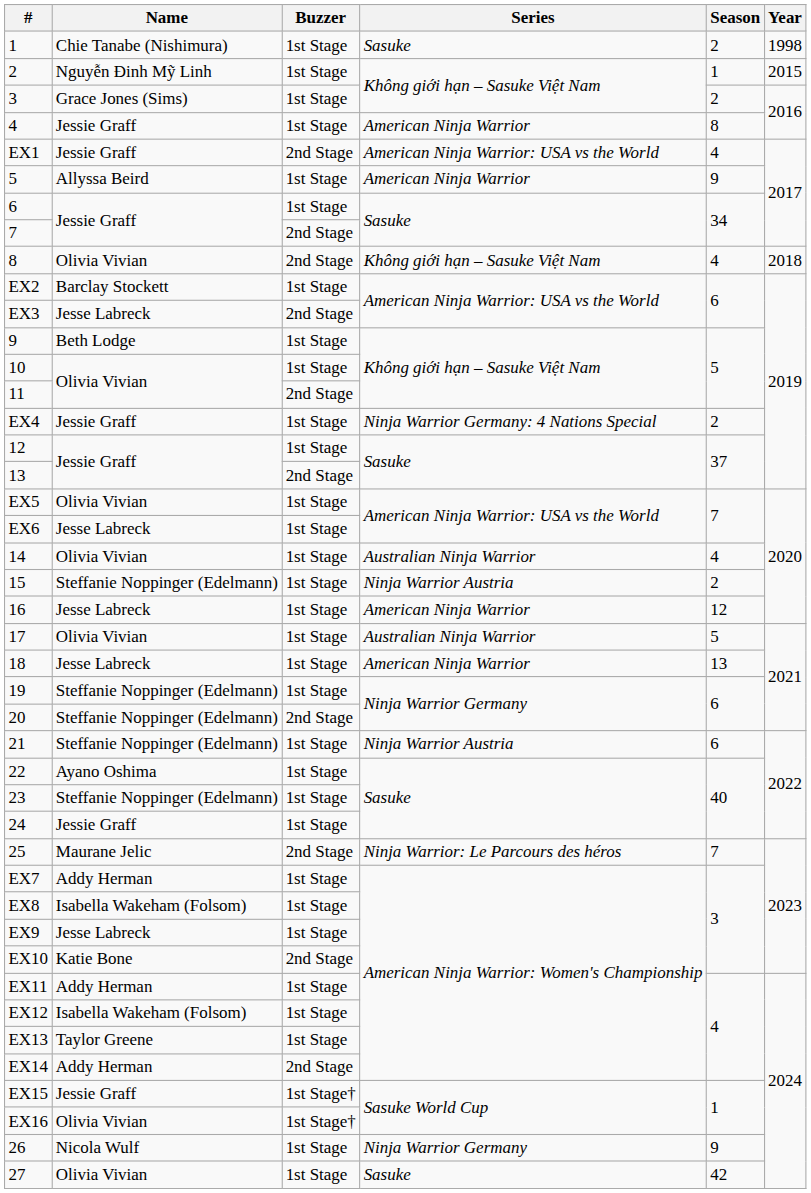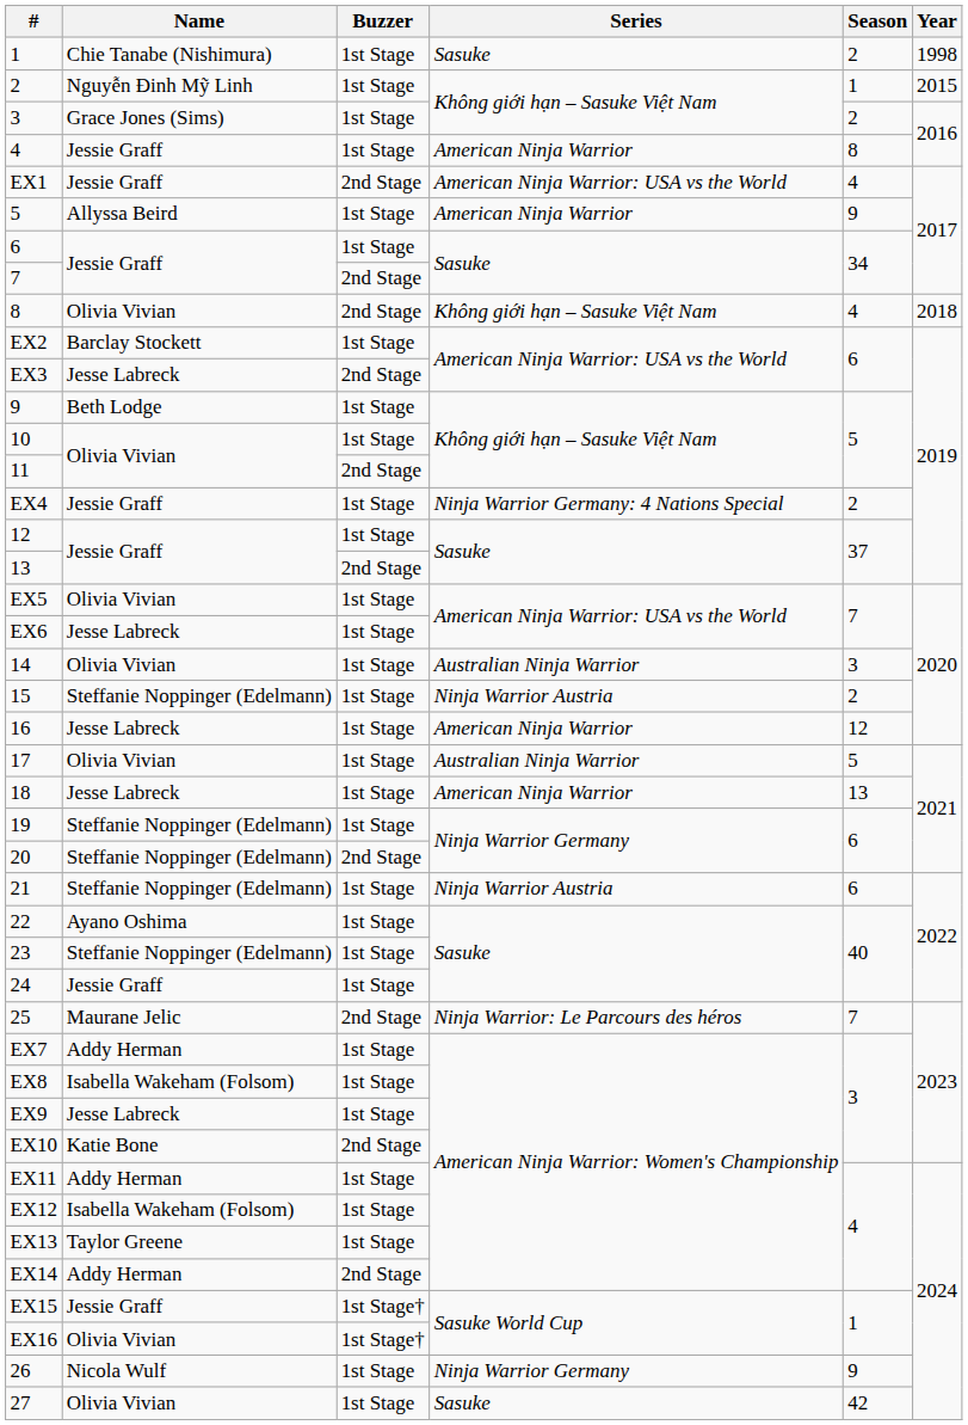 <table class="wikitable">
 <tr>
 <th>#</th>
 <th>Name</th>
 <th>Buzzer</th>
 <th>Series</th>
 <th>Season</th>
 <th>Year</th>
 </tr>
 <tr>
 <td>1</td>
 <td>Chie Tanabe (Nishimura)</td>
 <td>1st Stage</td>
 <td><em>Sasuke</em></td>
 <td>2</td>
 <td>1998</td>
 </tr>
 <tr>
 <td>2</td>
 <td>Nguyễn Đinh Mỹ Linh</td>
 <td>1st Stage</td>
 <td rowspan="2"><em> Không giới hạn – Sasuke Việt Nam</em></td>
 <td>1</td>
 <td>2015</td>
 </tr>
 <tr>
 <td>3</td>
 <td> Grace Jones (Sims)</td>
 <td>1st Stage</td>
 <td>2</td>
 <td rowspan="2">2016</td>
 </tr>
 <tr>
 <td>4</td>
 <td>Jessie Graff</td>
 <td>1st Stage</td>
 <td><em> American Ninja Warrior</em></td>
 <td>8</td>
 </tr>
 <tr>
 <td>EX1</td>
 <td>Jessie Graff</td>
 <td>2nd Stage</td>
 <td><em> American Ninja Warrior: USA vs the World</em></td>
 <td>4</td>
 <td rowspan="4">2017</td>
 </tr>
 <tr>
 <td>5</td>
 <td>Allyssa Beird</td>
 <td>1st Stage</td>
 <td><em> American Ninja Warrior</em></td>
 <td>9</td>
 </tr>
 <tr>
 <td>6</td>
 <td rowspan="2"> Jessie Graff</td>
 <td>1st Stage</td>
 <td rowspan="2"><em>Sasuke</em></td>
 <td rowspan="2">34</td>
 </tr>
 <tr>
 <td>7</td>
 <td>2nd Stage</td>
 </tr>
 <tr>
 <td>8</td>
 <td> Olivia Vivian</td>
 <td>2nd Stage</td>
 <td><em> Không giới hạn – Sasuke Việt Nam</em></td>
 <td>4</td>
 <td>2018</td>
 </tr>
 <tr>
 <td>EX2</td>
 <td>Barclay Stockett</td>
 <td>1st Stage</td>
 <td rowspan="2"><em> American Ninja Warrior: USA vs the World</em></td>
 <td rowspan="2">6</td>
 <td rowspan="8">2019</td>
 </tr>
 <tr>
 <td>EX3</td>
 <td>Jesse Labreck</td>
 <td>2nd Stage</td>
 </tr>
 <tr>
 <td>9</td>
 <td> Beth Lodge</td>
 <td>1st Stage</td>
 <td rowspan="3"><em> Không giới hạn – Sasuke Việt Nam</em></td>
 <td rowspan="3">5</td>
 </tr>
 <tr>
 <td>10</td>
 <td rowspan="2"> Olivia Vivian</td>
 <td>1st Stage</td>
 </tr>
 <tr>
 <td>11</td>
 <td>2nd Stage</td>
 </tr>
 <tr>
 <td>EX4</td>
 <td> Jessie Graff</td>
 <td>1st Stage</td>
 <td><em> Ninja Warrior Germany: 4 Nations Special</em></td>
 <td>2</td>
 </tr>
 <tr>
 <td>12</td>
 <td rowspan="2"> Jessie Graff</td>
 <td>1st Stage</td>
 <td rowspan="2"><em>Sasuke</em></td>
 <td rowspan="2">37</td>
 </tr>
 <tr>
 <td>13</td>
 <td>2nd Stage</td>
 </tr>
 <tr>
 <td>EX5</td>
 <td> Olivia Vivian</td>
 <td>1st Stage</td>
 <td rowspan="2"><em> American Ninja Warrior: USA vs the World</em></td>
 <td rowspan="2">7</td>
 <td rowspan="5">2020</td>
 </tr>
 <tr>
 <td>EX6</td>
 <td>Jesse Labreck</td>
 <td>1st Stage</td>
 </tr>
 <tr>
 <td>14</td>
 <td>Olivia Vivian</td>
 <td>1st Stage</td>
 <td><em> Australian Ninja Warrior</em></td>
-<td>4</td>
+<td>3</td>
 </tr>
 <tr>
 <td>15</td>
 <td>Steffanie Noppinger (Edelmann)</td>
 <td>1st Stage</td>
 <td><em> Ninja Warrior Austria</em></td>
 <td>2</td>
 </tr>
 <tr>
 <td>16</td>
 <td>Jesse Labreck</td>
 <td>1st Stage</td>
 <td><em> American Ninja Warrior</em></td>
 <td>12</td>
 </tr>
 <tr>
 <td>17</td>
 <td>Olivia Vivian</td>
 <td>1st Stage</td>
 <td><em> Australian Ninja Warrior</em></td>
 <td>5</td>
 <td rowspan="4">2021</td>
 </tr>
 <tr>
 <td>18</td>
 <td>Jesse Labreck</td>
 <td>1st Stage</td>
 <td><em> American Ninja Warrior</em></td>
 <td>13</td>
 </tr>
 <tr>
 <td>19</td>
 <td> Steffanie Noppinger (Edelmann)</td>
 <td>1st Stage</td>
 <td rowspan="2"><em> Ninja Warrior Germany</em></td>
 <td rowspan="2">6</td>
 </tr>
 <tr>
 <td>20</td>
 <td> Steffanie Noppinger (Edelmann)</td>
 <td>2nd Stage</td>
 </tr>
 <tr>
 <td>21</td>
 <td>Steffanie Noppinger (Edelmann)</td>
 <td>1st Stage</td>
 <td><em> Ninja Warrior Austria</em></td>
 <td>6</td>
 <td rowspan="4">2022</td>
 </tr>
 <tr>
 <td>22</td>
 <td>Ayano Oshima</td>
 <td>1st Stage</td>
 <td rowspan="3"><em>Sasuke</em></td>
 <td rowspan="3">40</td>
 </tr>
 <tr>
 <td>23</td>
 <td> Steffanie Noppinger (Edelmann)</td>
 <td>1st Stage</td>
 </tr>
 <tr>
 <td>24</td>
 <td> Jessie Graff</td>
 <td>1st Stage</td>
 </tr>
 <tr>
 <td>25</td>
 <td>Maurane Jelic</td>
 <td>2nd Stage</td>
 <td><em> Ninja Warrior: Le Parcours des héros</em></td>
 <td>7</td>
 <td rowspan="5">2023</td>
 </tr>
 <tr>
 <td>EX7</td>
 <td>Addy Herman</td>
 <td>1st Stage</td>
 <td rowspan="8"><em> American Ninja Warrior: Women's Championship</em></td>
 <td rowspan="4">3</td>
 </tr>
 <tr>
 <td>EX8</td>
 <td>Isabella Wakeham (Folsom)</td>
 <td>1st Stage</td>
 </tr>
 <tr>
 <td>EX9</td>
 <td>Jesse Labreck</td>
 <td>1st Stage</td>
 </tr>
 <tr>
 <td>EX10</td>
 <td>Katie Bone</td>
 <td>2nd Stage</td>
 </tr>
 <tr>
 <td>EX11</td>
 <td>Addy Herman</td>
 <td>1st Stage</td>
 <td rowspan="4">4</td>
 <td rowspan="8">2024</td>
 </tr>
 <tr>
 <td>EX12</td>
 <td>Isabella Wakeham (Folsom)</td>
 <td>1st Stage</td>
 </tr>
 <tr>
 <td>EX13</td>
 <td>Taylor Greene</td>
 <td>1st Stage</td>
 </tr>
 <tr>
 <td>EX14</td>
 <td>Addy Herman</td>
 <td>2nd Stage</td>
 </tr>
 <tr>
 <td>EX15</td>
 <td> Jessie Graff</td>
 <td>1st Stage†</td>
 <td rowspan="2"><em>Sasuke World Cup</em></td>
 <td rowspan="2">1</td>
 </tr>
 <tr>
 <td>EX16</td>
 <td> Olivia Vivian</td>
 <td>1st Stage†</td>
 </tr>
 <tr>
 <td>26</td>
 <td>Nicola Wulf</td>
 <td>1st Stage</td>
 <td><em> Ninja Warrior Germany</em></td>
 <td>9</td>
 </tr>
 <tr>
 <td>27</td>
 <td> Olivia Vivian</td>
 <td>1st Stage</td>
 <td><em>Sasuke</em></td>
 <td>42</td>
 </tr>
 </table>
